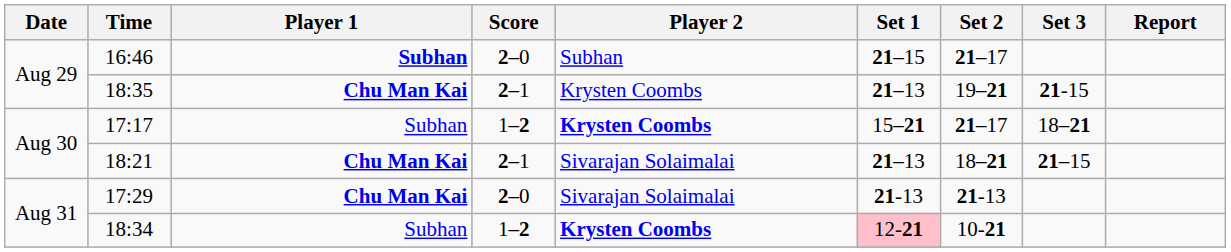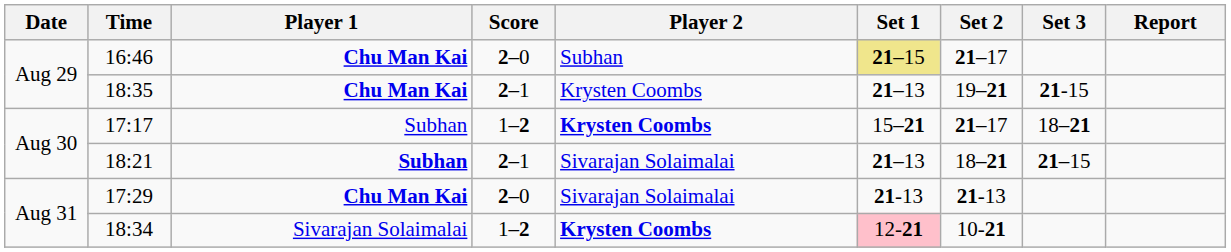 <table class="nowrap wikitable" style="font-size:90%; text-align:center">
 <tr>
 <th width="50">Date</th>
 <th width="50">Time</th>
 <th width="200">Player 1</th>
 <th width="50">Score</th>
 <th width="200">Player 2</th>
 <th width="50">Set 1</th>
 <th width="50">Set 2</th>
 <th width="50">Set 3</th>
 <th width="75">Report</th>
 </tr>
 <tr>
 <td rowspan="2">Aug 29</td>
 <td>16:46</td>
-<td align="right"><strong><a href='#'>Subhan</a> </strong></td>
+<td align="right"><strong><a href='#'>Chu Man Kai</a> </strong></td>
 <td><strong>2</strong>–0</td>
 <td align="left"> <a href='#'>Subhan</a></td>
-<td><strong>21</strong>–15</td>
+<td style="background: khaki;"><strong>21</strong>–15</td>
 <td><strong>21</strong>–17</td>
 <td></td>
 <td></td>
 </tr>
 <tr>
 <td>18:35</td>
 <td align="right"><strong><a href='#'>Chu Man Kai</a> </strong></td>
 <td><strong>2</strong>–1</td>
 <td align="left"> <a href='#'>Krysten Coombs</a></td>
 <td><strong>21</strong>–13</td>
 <td>19–<strong>21</strong></td>
 <td><strong>21</strong>-15</td>
 <td></td>
 </tr>
 <tr>
 <td rowspan="2">Aug 30</td>
 <td>17:17</td>
 <td align="right"><a href='#'>Subhan</a> </td>
 <td>1–<strong>2</strong></td>
 <td align="left"><strong>  <a href='#'>Krysten Coombs</a></strong></td>
 <td>15–<strong>21</strong></td>
 <td><strong>21</strong>–17</td>
 <td>18–<strong>21</strong></td>
 <td></td>
 </tr>
 <tr>
 <td>18:21</td>
-<td align="right"><strong><a href='#'>Chu Man Kai</a> </strong></td>
+<td align="right"><strong><a href='#'>Subhan</a> </strong></td>
 <td><strong>2</strong>–1</td>
 <td align="left"> <a href='#'>Sivarajan Solaimalai</a></td>
 <td><strong>21</strong>–13</td>
 <td>18–<strong>21</strong></td>
 <td><strong>21</strong>–15</td>
 <td></td>
 </tr>
 <tr>
 <td rowspan="2">Aug 31</td>
 <td>17:29</td>
 <td align="right"><strong><a href='#'>Chu Man Kai</a> </strong></td>
 <td><strong>2</strong>–0</td>
 <td align="left"> <a href='#'>Sivarajan Solaimalai</a></td>
 <td><strong>21</strong>-13</td>
 <td><strong>21</strong>-13</td>
 <td></td>
 <td></td>
 </tr>
 <tr>
 <td>18:34</td>
-<td align="right"><a href='#'>Subhan</a> </td>
+<td align="right"><a href='#'>Sivarajan Solaimalai</a> </td>
 <td>1–<strong>2</strong></td>
 <td align="left"><strong> <a href='#'>Krysten Coombs</a></strong></td>
 <td style="background: pink;">12-<strong>21</strong></td>
 <td>10-<strong>21</strong></td>
 <td></td>
 <td></td>
 </tr>
 </table>
